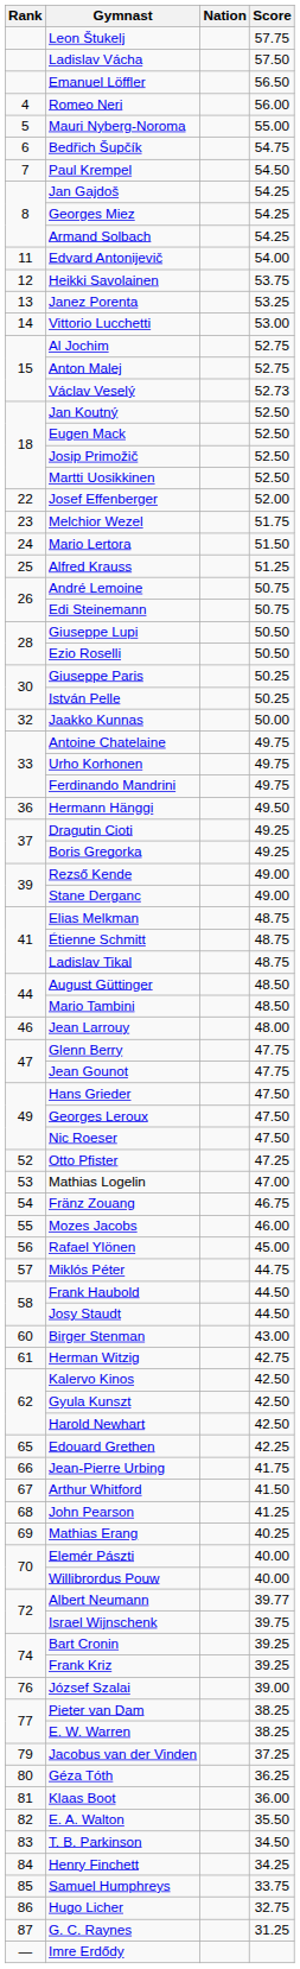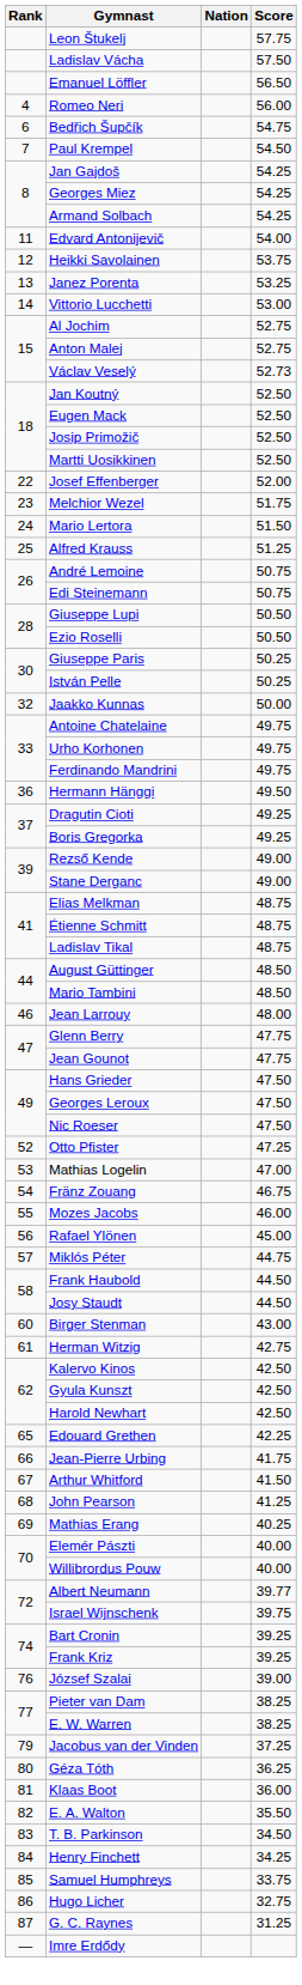 <table class="wikitable sortable" style="text-align:center">
 <tr>
 <th>Rank</th>
 <th>Gymnast</th>
 <th>Nation</th>
 <th>Score</th>
 </tr>
 <tr>
 <td></td>
 <td align=left><a href='#'>Leon Štukelj</a></td>
 <td align=left></td>
 <td>57.75</td>
 </tr>
 <tr>
 <td></td>
 <td align=left><a href='#'>Ladislav Vácha</a></td>
 <td align=left></td>
 <td>57.50</td>
 </tr>
 <tr>
 <td></td>
 <td align=left><a href='#'>Emanuel Löffler</a></td>
 <td align=left></td>
 <td>56.50</td>
 </tr>
 <tr>
 <td>4</td>
 <td align=left><a href='#'>Romeo Neri</a></td>
 <td align=left></td>
 <td>56.00</td>
-</tr>
-<tr>
-<td>5</td>
-<td align=left><a href='#'>Mauri Nyberg-Noroma</a></td>
-<td align=left></td>
-<td>55.00</td>
 </tr>
 <tr>
 <td>6</td>
 <td align=left><a href='#'>Bedřich Šupčík</a></td>
 <td align=left></td>
 <td>54.75</td>
 </tr>
 <tr>
 <td>7</td>
 <td align=left><a href='#'>Paul Krempel</a></td>
 <td align=left></td>
 <td>54.50</td>
 </tr>
 <tr>
 <td rowspan=3>8</td>
 <td align=left><a href='#'>Jan Gajdoš</a></td>
 <td align=left></td>
 <td>54.25</td>
 </tr>
 <tr>
 <td align=left><a href='#'>Georges Miez</a></td>
 <td align=left></td>
 <td>54.25</td>
 </tr>
 <tr>
 <td align=left><a href='#'>Armand Solbach</a></td>
 <td align=left></td>
 <td>54.25</td>
 </tr>
 <tr>
 <td>11</td>
 <td align=left><a href='#'>Edvard Antonijevič</a></td>
 <td align=left></td>
 <td>54.00</td>
 </tr>
 <tr>
 <td>12</td>
 <td align=left><a href='#'>Heikki Savolainen</a></td>
 <td align=left></td>
 <td>53.75</td>
 </tr>
 <tr>
 <td>13</td>
 <td align=left><a href='#'>Janez Porenta</a></td>
 <td align=left></td>
 <td>53.25</td>
 </tr>
 <tr>
 <td>14</td>
 <td align=left><a href='#'>Vittorio Lucchetti</a></td>
 <td align=left></td>
 <td>53.00</td>
 </tr>
 <tr>
 <td rowspan=3>15</td>
 <td align=left><a href='#'>Al Jochim</a></td>
 <td align=left></td>
 <td>52.75</td>
 </tr>
 <tr>
 <td align=left><a href='#'>Anton Malej</a></td>
 <td align=left></td>
 <td>52.75</td>
 </tr>
 <tr>
 <td align=left><a href='#'>Václav Veselý</a></td>
 <td align=left></td>
 <td>52.73</td>
 </tr>
 <tr>
 <td rowspan=4>18</td>
 <td align=left><a href='#'>Jan Koutný</a></td>
 <td align=left></td>
 <td>52.50</td>
 </tr>
 <tr>
 <td align=left><a href='#'>Eugen Mack</a></td>
 <td align=left></td>
 <td>52.50</td>
 </tr>
 <tr>
 <td align=left><a href='#'>Josip Primožič</a></td>
 <td align=left></td>
 <td>52.50</td>
 </tr>
 <tr>
 <td align=left><a href='#'>Martti Uosikkinen</a></td>
 <td align=left></td>
 <td>52.50</td>
 </tr>
 <tr>
 <td>22</td>
 <td align=left><a href='#'>Josef Effenberger</a></td>
 <td align=left></td>
 <td>52.00</td>
 </tr>
 <tr>
 <td>23</td>
 <td align=left><a href='#'>Melchior Wezel</a></td>
 <td align=left></td>
 <td>51.75</td>
 </tr>
 <tr>
 <td>24</td>
 <td align=left><a href='#'>Mario Lertora</a></td>
 <td align=left></td>
 <td>51.50</td>
 </tr>
 <tr>
 <td>25</td>
 <td align=left><a href='#'>Alfred Krauss</a></td>
 <td align=left></td>
 <td>51.25</td>
 </tr>
 <tr>
 <td rowspan=2>26</td>
 <td align=left><a href='#'>André Lemoine</a></td>
 <td align=left></td>
 <td>50.75</td>
 </tr>
 <tr>
 <td align=left><a href='#'>Edi Steinemann</a></td>
 <td align=left></td>
 <td>50.75</td>
 </tr>
 <tr>
 <td rowspan=2>28</td>
 <td align=left><a href='#'>Giuseppe Lupi</a></td>
 <td align=left></td>
 <td>50.50</td>
 </tr>
 <tr>
 <td align=left><a href='#'>Ezio Roselli</a></td>
 <td align=left></td>
 <td>50.50</td>
 </tr>
 <tr>
 <td rowspan=2>30</td>
 <td align=left><a href='#'>Giuseppe Paris</a></td>
 <td align=left></td>
 <td>50.25</td>
 </tr>
 <tr>
 <td align=left><a href='#'>István Pelle</a></td>
 <td align=left></td>
 <td>50.25</td>
 </tr>
 <tr>
 <td>32</td>
 <td align=left><a href='#'>Jaakko Kunnas</a></td>
 <td align=left></td>
 <td>50.00</td>
 </tr>
 <tr>
 <td rowspan=3>33</td>
 <td align=left><a href='#'>Antoine Chatelaine</a></td>
 <td align=left></td>
 <td>49.75</td>
 </tr>
 <tr>
 <td align=left><a href='#'>Urho Korhonen</a></td>
 <td align=left></td>
 <td>49.75</td>
 </tr>
 <tr>
 <td align=left><a href='#'>Ferdinando Mandrini</a></td>
 <td align=left></td>
 <td>49.75</td>
 </tr>
 <tr>
 <td>36</td>
 <td align=left><a href='#'>Hermann Hänggi</a></td>
 <td align=left></td>
 <td>49.50</td>
 </tr>
 <tr>
 <td rowspan=2>37</td>
 <td align=left><a href='#'>Dragutin Cioti</a></td>
 <td align=left></td>
 <td>49.25</td>
 </tr>
 <tr>
 <td align=left><a href='#'>Boris Gregorka</a></td>
 <td align=left></td>
 <td>49.25</td>
 </tr>
 <tr>
 <td rowspan=2>39</td>
 <td align=left><a href='#'>Rezső Kende</a></td>
 <td align=left></td>
 <td>49.00</td>
 </tr>
 <tr>
 <td align=left><a href='#'>Stane Derganc</a></td>
 <td align=left></td>
 <td>49.00</td>
 </tr>
 <tr>
 <td rowspan=3>41</td>
 <td align=left><a href='#'>Elias Melkman</a></td>
 <td align=left></td>
 <td>48.75</td>
 </tr>
 <tr>
 <td align=left><a href='#'>Étienne Schmitt</a></td>
 <td align=left></td>
 <td>48.75</td>
 </tr>
 <tr>
 <td align=left><a href='#'>Ladislav Tikal</a></td>
 <td align=left></td>
 <td>48.75</td>
 </tr>
 <tr>
 <td rowspan=2>44</td>
 <td align=left><a href='#'>August Güttinger</a></td>
 <td align=left></td>
 <td>48.50</td>
 </tr>
 <tr>
 <td align=left><a href='#'>Mario Tambini</a></td>
 <td align=left></td>
 <td>48.50</td>
 </tr>
 <tr>
 <td>46</td>
 <td align=left><a href='#'>Jean Larrouy</a></td>
 <td align=left></td>
 <td>48.00</td>
 </tr>
 <tr>
 <td rowspan=2>47</td>
 <td align=left><a href='#'>Glenn Berry</a></td>
 <td align=left></td>
 <td>47.75</td>
 </tr>
 <tr>
 <td align=left><a href='#'>Jean Gounot</a></td>
 <td align=left></td>
 <td>47.75</td>
 </tr>
 <tr>
 <td rowspan=3>49</td>
 <td align=left><a href='#'>Hans Grieder</a></td>
 <td align=left></td>
 <td>47.50</td>
 </tr>
 <tr>
 <td align=left><a href='#'>Georges Leroux</a></td>
 <td align=left></td>
 <td>47.50</td>
 </tr>
 <tr>
 <td align=left><a href='#'>Nic Roeser</a></td>
 <td align=left></td>
 <td>47.50</td>
 </tr>
 <tr>
 <td>52</td>
 <td align=left><a href='#'>Otto Pfister</a></td>
 <td align=left></td>
 <td>47.25</td>
 </tr>
 <tr>
 <td>53</td>
 <td align=left>Mathias Logelin</td>
 <td align=left></td>
 <td>47.00</td>
 </tr>
 <tr>
 <td>54</td>
 <td align=left><a href='#'>Fränz Zouang</a></td>
 <td align=left></td>
 <td>46.75</td>
 </tr>
 <tr>
 <td>55</td>
 <td align=left><a href='#'>Mozes Jacobs</a></td>
 <td align=left></td>
 <td>46.00</td>
 </tr>
 <tr>
 <td>56</td>
 <td align=left><a href='#'>Rafael Ylönen</a></td>
 <td align=left></td>
 <td>45.00</td>
 </tr>
 <tr>
 <td>57</td>
 <td align=left><a href='#'>Miklós Péter</a></td>
 <td align=left></td>
 <td>44.75</td>
 </tr>
 <tr>
 <td rowspan=2>58</td>
 <td align=left><a href='#'>Frank Haubold</a></td>
 <td align=left></td>
 <td>44.50</td>
 </tr>
 <tr>
 <td align=left><a href='#'>Josy Staudt</a></td>
 <td align=left></td>
 <td>44.50</td>
 </tr>
 <tr>
 <td>60</td>
 <td align=left><a href='#'>Birger Stenman</a></td>
 <td align=left></td>
 <td>43.00</td>
 </tr>
 <tr>
 <td>61</td>
 <td align=left><a href='#'>Herman Witzig</a></td>
 <td align=left></td>
 <td>42.75</td>
 </tr>
 <tr>
 <td rowspan=3>62</td>
 <td align=left><a href='#'>Kalervo Kinos</a></td>
 <td align=left></td>
 <td>42.50</td>
 </tr>
 <tr>
 <td align=left><a href='#'>Gyula Kunszt</a></td>
 <td align=left></td>
 <td>42.50</td>
 </tr>
 <tr>
 <td align=left><a href='#'>Harold Newhart</a></td>
 <td align=left></td>
 <td>42.50</td>
 </tr>
 <tr>
 <td>65</td>
 <td align=left><a href='#'>Edouard Grethen</a></td>
 <td align=left></td>
 <td>42.25</td>
 </tr>
 <tr>
 <td>66</td>
 <td align=left><a href='#'>Jean-Pierre Urbing</a></td>
 <td align=left></td>
 <td>41.75</td>
 </tr>
 <tr>
 <td>67</td>
 <td align=left><a href='#'>Arthur Whitford</a></td>
 <td align=left></td>
 <td>41.50</td>
 </tr>
 <tr>
 <td>68</td>
 <td align=left><a href='#'>John Pearson</a></td>
 <td align=left></td>
 <td>41.25</td>
 </tr>
 <tr>
 <td>69</td>
 <td align=left><a href='#'>Mathias Erang</a></td>
 <td align=left></td>
 <td>40.25</td>
 </tr>
 <tr>
 <td rowspan=2>70</td>
 <td align=left><a href='#'>Elemér Pászti</a></td>
 <td align=left></td>
 <td>40.00</td>
 </tr>
 <tr>
 <td align=left><a href='#'>Willibrordus Pouw</a></td>
 <td align=left></td>
 <td>40.00</td>
 </tr>
 <tr>
 <td rowspan=2>72</td>
 <td align=left><a href='#'>Albert Neumann</a></td>
 <td align=left></td>
 <td>39.77</td>
 </tr>
 <tr>
 <td align=left><a href='#'>Israel Wijnschenk</a></td>
 <td align=left></td>
 <td>39.75</td>
 </tr>
 <tr>
 <td rowspan=2>74</td>
 <td align=left><a href='#'>Bart Cronin</a></td>
 <td align=left></td>
 <td>39.25</td>
 </tr>
 <tr>
 <td align=left><a href='#'>Frank Kriz</a></td>
 <td align=left></td>
 <td>39.25</td>
 </tr>
 <tr>
 <td>76</td>
 <td align=left><a href='#'>József Szalai</a></td>
 <td align=left></td>
 <td>39.00</td>
 </tr>
 <tr>
 <td rowspan=2>77</td>
 <td align=left><a href='#'>Pieter van Dam</a></td>
 <td align=left></td>
 <td>38.25</td>
 </tr>
 <tr>
 <td align=left><a href='#'>E. W. Warren</a></td>
 <td align=left></td>
 <td>38.25</td>
 </tr>
 <tr>
 <td>79</td>
 <td align=left><a href='#'>Jacobus van der Vinden</a></td>
 <td align=left></td>
 <td>37.25</td>
 </tr>
 <tr>
 <td>80</td>
 <td align=left><a href='#'>Géza Tóth</a></td>
 <td align=left></td>
 <td>36.25</td>
 </tr>
 <tr>
 <td>81</td>
 <td align=left><a href='#'>Klaas Boot</a></td>
 <td align=left></td>
 <td>36.00</td>
 </tr>
 <tr>
 <td>82</td>
 <td align=left><a href='#'>E. A. Walton</a></td>
 <td align=left></td>
 <td>35.50</td>
 </tr>
 <tr>
 <td>83</td>
 <td align=left><a href='#'>T. B. Parkinson</a></td>
 <td align=left></td>
 <td>34.50</td>
 </tr>
 <tr>
 <td>84</td>
 <td align=left><a href='#'>Henry Finchett</a></td>
 <td align=left></td>
 <td>34.25</td>
 </tr>
 <tr>
 <td>85</td>
 <td align=left><a href='#'>Samuel Humphreys</a></td>
 <td align=left></td>
 <td>33.75</td>
 </tr>
 <tr>
 <td>86</td>
 <td align=left><a href='#'>Hugo Licher</a></td>
 <td align=left></td>
 <td>32.75</td>
 </tr>
 <tr>
 <td>87</td>
 <td align=left><a href='#'>G. C. Raynes</a></td>
 <td align=left></td>
 <td>31.25</td>
 </tr>
 <tr>
 <td data-sort-value=88>—</td>
 <td align=left><a href='#'>Imre Erdődy</a></td>
 <td align=left></td>
 <td data-sort-value=0.000></td>
 </tr>
 </table>
